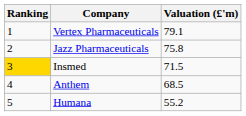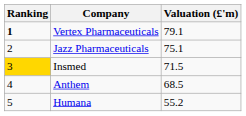 <table class="wikitable">
 <tr>
 <th>Ranking</th>
 <th>Company</th>
 <th>Valuation (£'m)</th>
 </tr>
 <tr>
-<td>1</td>
+<td><strong>1</strong></td>
 <td><a href='#'>Vertex Pharmaceuticals</a></td>
 <td>79.1</td>
 </tr>
 <tr>
 <td>2</td>
 <td><a href='#'>Jazz Pharmaceuticals</a></td>
-<td>75.8</td>
+<td>75.1</td>
 </tr>
 <tr>
 <td style="background: gold;">3</td>
 <td>Insmed</td>
 <td>71.5</td>
 </tr>
 <tr>
 <td>4</td>
 <td><a href='#'>Anthem</a></td>
 <td>68.5</td>
 </tr>
 <tr>
 <td>5</td>
 <td><a href='#'>Humana</a></td>
 <td>55.2</td>
 </tr>
 </table>
